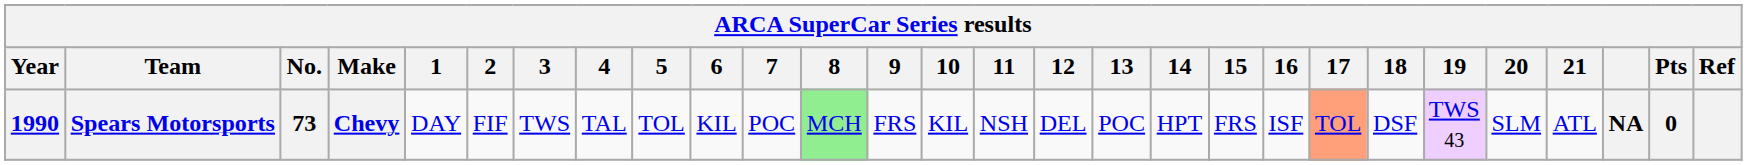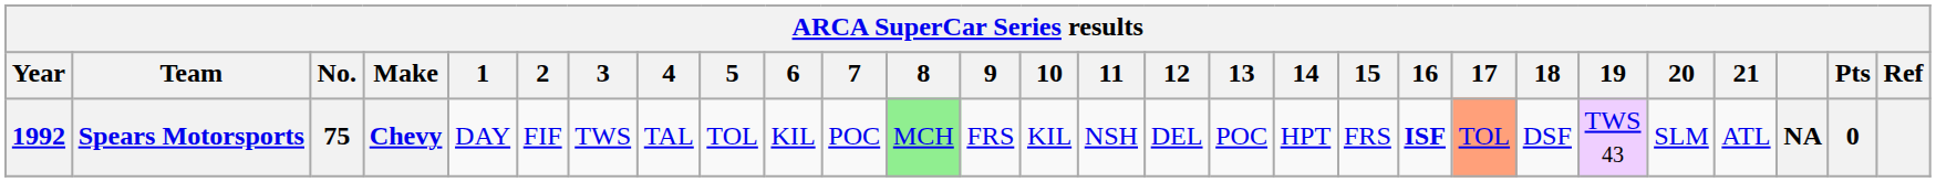 <table class="wikitable" style="text-align:center; font-size:75%">
 <tr>
 <th colspan=45><a href='#'>ARCA SuperCar Series</a> results</th>
 </tr>
 <tr>
 <th>Year</th>
 <th>Team</th>
 <th>No.</th>
 <th>Make</th>
 <th>1</th>
 <th>2</th>
 <th>3</th>
 <th>4</th>
 <th>5</th>
 <th>6</th>
 <th>7</th>
 <th>8</th>
 <th>9</th>
 <th>10</th>
 <th>11</th>
 <th>12</th>
 <th>13</th>
 <th>14</th>
 <th>15</th>
 <th>16</th>
 <th>17</th>
 <th>18</th>
 <th>19</th>
 <th>20</th>
 <th>21</th>
 <th></th>
 <th>Pts</th>
 <th>Ref</th>
 </tr>
 <tr>
-<th><a href='#'>1990</a></th>
+<th><a href='#'>1992</a></th>
 <th><a href='#'>Spears Motorsports</a></th>
-<th>73</th>
+<th>75</th>
 <th><a href='#'>Chevy</a></th>
 <td><a href='#'>DAY</a></td>
 <td><a href='#'>FIF</a></td>
 <td><a href='#'>TWS</a></td>
 <td><a href='#'>TAL</a></td>
 <td><a href='#'>TOL</a></td>
 <td><a href='#'>KIL</a></td>
 <td><a href='#'>POC</a></td>
 <td style="background: lightgreen;"><a href='#'>MCH</a></td>
 <td><a href='#'>FRS</a></td>
 <td><a href='#'>KIL</a></td>
 <td><a href='#'>NSH</a></td>
 <td><a href='#'>DEL</a></td>
 <td><a href='#'>POC</a></td>
 <td><a href='#'>HPT</a></td>
 <td><a href='#'>FRS</a></td>
-<td><a href='#'>ISF</a></td>
+<td><strong><a href='#'>ISF</a></strong></td>
 <td style="background: lightsalmon;"><a href='#'>TOL</a></td>
 <td><a href='#'>DSF</a></td>
 <td style="background:#EFCFFF;"><a href='#'>TWS</a><br><small>43</small></td>
 <td><a href='#'>SLM</a></td>
 <td><a href='#'>ATL</a></td>
 <th>NA</th>
 <th>0</th>
 <th></th>
 </tr>
 </table>
